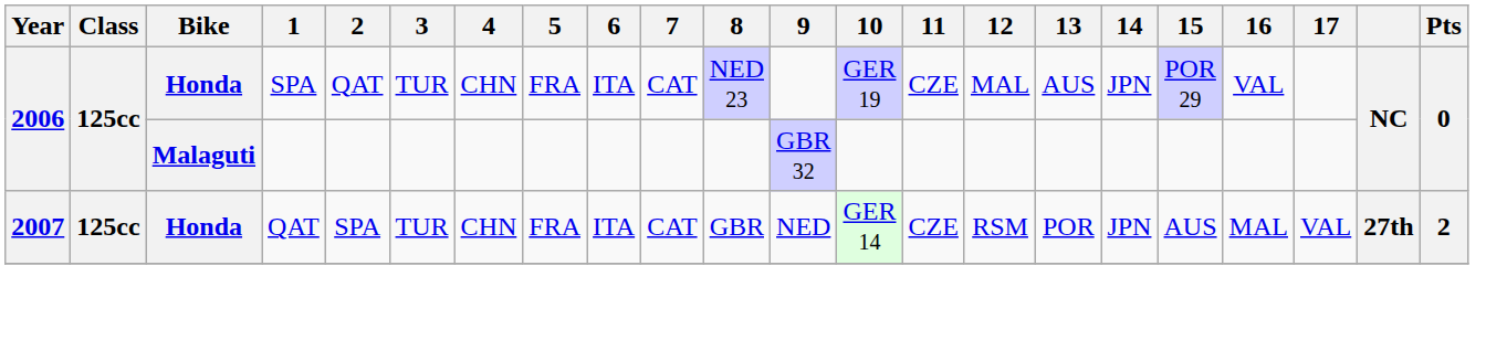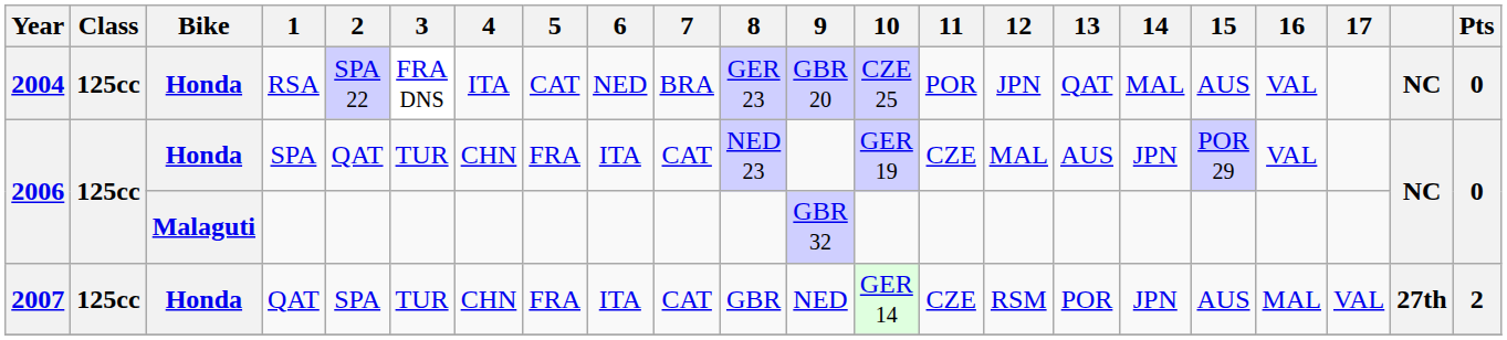 <table class="wikitable" style="text-align:center">
 <tr>
 <th>Year</th>
 <th>Class</th>
 <th>Bike</th>
 <th>1</th>
 <th>2</th>
 <th>3</th>
 <th>4</th>
 <th>5</th>
 <th>6</th>
 <th>7</th>
 <th>8</th>
 <th>9</th>
 <th>10</th>
 <th>11</th>
 <th>12</th>
 <th>13</th>
 <th>14</th>
 <th>15</th>
 <th>16</th>
 <th>17</th>
 <th></th>
 <th>Pts</th>
+</tr>
+<tr>
+<th align="left"><a href='#'>2004</a></th>
+<th align="left">125cc</th>
+<th align="left"><a href='#'>Honda</a></th>
+<td><a href='#'>RSA</a></td>
+<td style="background:#CFCFFF;"><a href='#'>SPA</a><br><small>22</small></td>
+<td style="background:#FFFFFF;"><a href='#'>FRA</a><br><small>DNS</small></td>
+<td><a href='#'>ITA</a></td>
+<td><a href='#'>CAT</a></td>
+<td><a href='#'>NED</a></td>
+<td><a href='#'>BRA</a></td>
+<td style="background:#CFCFFF;"><a href='#'>GER</a><br><small>23</small></td>
+<td style="background:#CFCFFF;"><a href='#'>GBR</a><br><small>20</small></td>
+<td style="background:#CFCFFF;"><a href='#'>CZE</a><br><small>25</small></td>
+<td><a href='#'>POR</a></td>
+<td><a href='#'>JPN</a></td>
+<td><a href='#'>QAT</a></td>
+<td><a href='#'>MAL</a></td>
+<td><a href='#'>AUS</a></td>
+<td><a href='#'>VAL</a></td>
+<td></td>
+<th>NC</th>
+<th>0</th>
 </tr>
 <tr>
 <th rowspan=2 align="left"><a href='#'>2006</a></th>
 <th rowspan=2 align="left">125cc</th>
 <th align="left"><a href='#'>Honda</a></th>
 <td><a href='#'>SPA</a></td>
 <td><a href='#'>QAT</a></td>
 <td><a href='#'>TUR</a></td>
 <td><a href='#'>CHN</a></td>
 <td><a href='#'>FRA</a></td>
 <td><a href='#'>ITA</a></td>
 <td><a href='#'>CAT</a></td>
 <td style="background:#CFCFFF;"><a href='#'>NED</a><br><small>23</small></td>
 <td></td>
 <td style="background:#CFCFFF;"><a href='#'>GER</a><br><small>19</small></td>
 <td><a href='#'>CZE</a></td>
 <td><a href='#'>MAL</a></td>
 <td><a href='#'>AUS</a></td>
 <td><a href='#'>JPN</a></td>
 <td style="background:#CFCFFF;"><a href='#'>POR</a><br><small>29</small></td>
 <td><a href='#'>VAL</a></td>
 <td></td>
 <th rowspan=2>NC</th>
 <th rowspan=2>0</th>
 </tr>
 <tr>
 <th><a href='#'>Malaguti</a></th>
 <td></td>
 <td></td>
 <td></td>
 <td></td>
 <td></td>
 <td></td>
 <td></td>
 <td></td>
 <td style="background:#CFCFFF;"><a href='#'>GBR</a><br><small>32</small></td>
 <td></td>
 <td></td>
 <td></td>
 <td></td>
 <td></td>
 <td></td>
 <td></td>
 <td></td>
 </tr>
 <tr>
 <th align="left"><a href='#'>2007</a></th>
 <th align="left">125cc</th>
 <th align="left"><a href='#'>Honda</a></th>
 <td><a href='#'>QAT</a></td>
 <td><a href='#'>SPA</a></td>
 <td><a href='#'>TUR</a></td>
 <td><a href='#'>CHN</a></td>
 <td><a href='#'>FRA</a></td>
 <td><a href='#'>ITA</a></td>
 <td><a href='#'>CAT</a></td>
 <td><a href='#'>GBR</a></td>
 <td><a href='#'>NED</a></td>
 <td style="background:#DFFFDF;"><a href='#'>GER</a><br><small>14</small></td>
 <td><a href='#'>CZE</a></td>
 <td><a href='#'>RSM</a></td>
 <td><a href='#'>POR</a></td>
 <td><a href='#'>JPN</a></td>
 <td><a href='#'>AUS</a></td>
 <td><a href='#'>MAL</a></td>
 <td><a href='#'>VAL</a></td>
 <th>27th</th>
 <th>2</th>
 </tr>
 <tr>
 </tr>
 </table>
